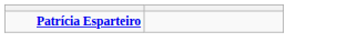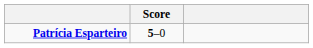 <table class="wikitable" style="text-align: center; font-size:90% ">
 <tr>
 <th align="right" width="150"></th>
+<th width="60">Score</th>
 <th align="left" width="150"></th>
 </tr>
 <tr>
 <td align=right><strong><a href='#'>Patrícia Esparteiro</a></strong> </td>
+<td align=center><strong>5</strong>–0</td>
 <td align=left></td>
 </tr>
 </table>
